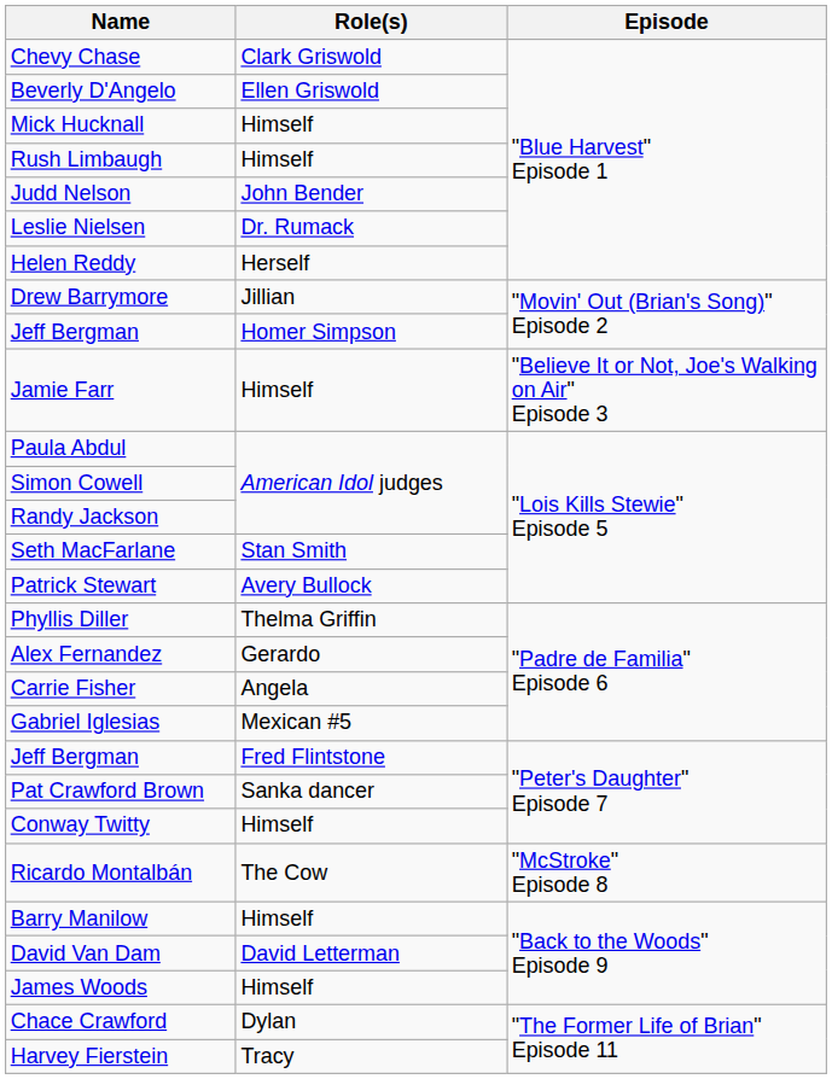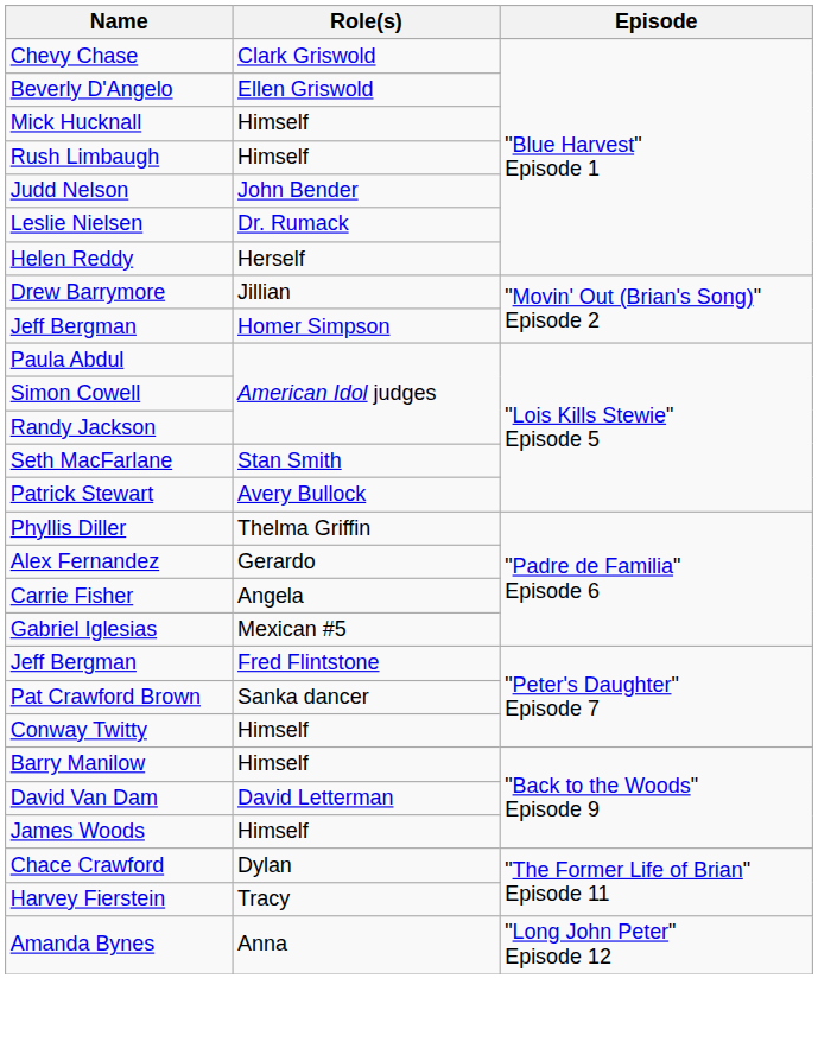 <table class="wikitable">
 <tr>
 <th scope="col" style="width: 200px;">Name</th>
 <th scope="col" style="width: 250px;">Role(s)</th>
 <th scope="col" style="width: 300px;">Episode</th>
 </tr>
 <tr>
 <td><a href='#'>Chevy Chase</a></td>
 <td><a href='#'>Clark Griswold</a></td>
 <td rowspan="7">"<a href='#'>Blue Harvest</a>"<br>Episode 1</td>
 </tr>
 <tr>
 <td><a href='#'>Beverly D'Angelo</a></td>
 <td><a href='#'>Ellen Griswold</a></td>
 </tr>
 <tr>
 <td><a href='#'>Mick Hucknall</a></td>
 <td>Himself</td>
 </tr>
 <tr>
 <td><a href='#'>Rush Limbaugh</a></td>
 <td>Himself</td>
 </tr>
 <tr>
 <td><a href='#'>Judd Nelson</a></td>
 <td><a href='#'>John Bender</a></td>
 </tr>
 <tr>
 <td><a href='#'>Leslie Nielsen</a></td>
 <td><a href='#'>Dr. Rumack</a></td>
 </tr>
 <tr>
 <td><a href='#'>Helen Reddy</a></td>
 <td>Herself</td>
 </tr>
 <tr>
 <td><a href='#'>Drew Barrymore</a></td>
 <td>Jillian</td>
 <td rowspan="2">"<a href='#'>Movin' Out (Brian's Song)</a>"<br>Episode 2</td>
 </tr>
 <tr>
 <td><a href='#'>Jeff Bergman</a></td>
 <td><a href='#'>Homer Simpson</a></td>
-</tr>
-<tr>
-<td><a href='#'>Jamie Farr</a></td>
-<td>Himself</td>
-<td>"<a href='#'>Believe It or Not, Joe's Walking on Air</a>"<br>Episode 3</td>
 </tr>
 <tr>
 <td><a href='#'>Paula Abdul</a></td>
 <td rowspan="3"><em><a href='#'>American Idol</a></em> judges</td>
 <td rowspan="5">"<a href='#'>Lois Kills Stewie</a>"<br>Episode 5</td>
 </tr>
 <tr>
 <td><a href='#'>Simon Cowell</a></td>
 </tr>
 <tr>
 <td><a href='#'>Randy Jackson</a></td>
 </tr>
 <tr>
 <td><a href='#'>Seth MacFarlane</a></td>
 <td><a href='#'>Stan Smith</a></td>
 </tr>
 <tr>
 <td><a href='#'>Patrick Stewart</a></td>
 <td><a href='#'>Avery Bullock</a></td>
 </tr>
 <tr>
 <td><a href='#'>Phyllis Diller</a></td>
 <td>Thelma Griffin</td>
 <td rowspan="4">"<a href='#'>Padre de Familia</a>"<br>Episode 6</td>
 </tr>
 <tr>
 <td><a href='#'>Alex Fernandez</a></td>
 <td>Gerardo</td>
 </tr>
 <tr>
 <td><a href='#'>Carrie Fisher</a></td>
 <td>Angela</td>
 </tr>
 <tr>
 <td><a href='#'>Gabriel Iglesias</a></td>
 <td>Mexican #5</td>
 </tr>
 <tr>
 <td><a href='#'>Jeff Bergman</a></td>
 <td><a href='#'>Fred Flintstone</a></td>
 <td rowspan="3">"<a href='#'>Peter's Daughter</a>"<br>Episode 7</td>
 </tr>
 <tr>
 <td><a href='#'>Pat Crawford Brown</a></td>
 <td>Sanka dancer</td>
 </tr>
 <tr>
 <td><a href='#'>Conway Twitty</a></td>
 <td>Himself</td>
 </tr>
 <tr>
-<td><a href='#'>Ricardo Montalbán</a></td>
-<td>The Cow</td>
-<td>"<a href='#'>McStroke</a>"<br>Episode 8</td>
-</tr>
-<tr>
 <td><a href='#'>Barry Manilow</a></td>
 <td>Himself</td>
 <td rowspan="3">"<a href='#'>Back to the Woods</a>"<br>Episode 9</td>
 </tr>
 <tr>
 <td><a href='#'>David Van Dam</a></td>
 <td><a href='#'>David Letterman</a></td>
 </tr>
 <tr>
 <td><a href='#'>James Woods</a></td>
 <td>Himself</td>
 </tr>
 <tr>
 <td><a href='#'>Chace Crawford</a></td>
 <td>Dylan</td>
 <td rowspan="2">"<a href='#'>The Former Life of Brian</a>"<br>Episode 11</td>
 </tr>
 <tr>
 <td><a href='#'>Harvey Fierstein</a></td>
 <td>Tracy</td>
 </tr>
+<tr>
+<td><a href='#'>Amanda Bynes</a></td>
+<td>Anna</td>
+<td>"<a href='#'>Long John Peter</a>"<br>Episode 12</td>
+</tr>
 </table>
